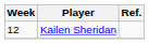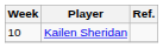 <table class=wikitable>
 <tr>
 <th>Week</th>
 <th>Player</th>
 <th>Ref.</th>
 </tr>
 <tr>
-<td>12</td>
+<td>10</td>
 <td> <a href='#'>Kailen Sheridan</a></td>
 <td></td>
 </tr>
 <tr>
 </tr>
 </table>
